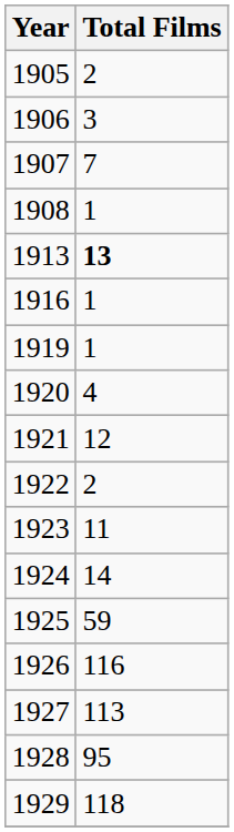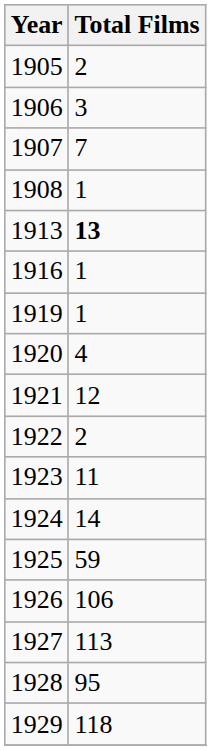 <table class="wikitable">
 <tr>
 <th>Year</th>
 <th>Total Films</th>
 </tr>
 <tr>
 <td>1905</td>
 <td>2</td>
 </tr>
 <tr>
 <td>1906</td>
 <td>3</td>
 </tr>
 <tr>
 <td>1907</td>
 <td>7</td>
 </tr>
 <tr>
 <td>1908</td>
 <td>1</td>
 </tr>
 <tr>
 <td>1913</td>
 <td><strong>13</strong></td>
 </tr>
 <tr>
 <td>1916</td>
 <td>1</td>
 </tr>
 <tr>
 <td>1919</td>
 <td>1</td>
 </tr>
 <tr>
 <td>1920</td>
 <td>4</td>
 </tr>
 <tr>
 <td>1921</td>
 <td>12</td>
 </tr>
 <tr>
 <td>1922</td>
 <td>2</td>
 </tr>
 <tr>
 <td>1923</td>
 <td>11</td>
 </tr>
 <tr>
 <td>1924</td>
 <td>14</td>
 </tr>
 <tr>
 <td>1925</td>
 <td>59</td>
 </tr>
 <tr>
 <td>1926</td>
-<td>116</td>
+<td>106</td>
 </tr>
 <tr>
 <td>1927</td>
 <td>113</td>
 </tr>
 <tr>
 <td>1928</td>
 <td>95</td>
 </tr>
 <tr>
 <td>1929</td>
 <td>118</td>
 </tr>
 <tr>
 </tr>
 </table>
